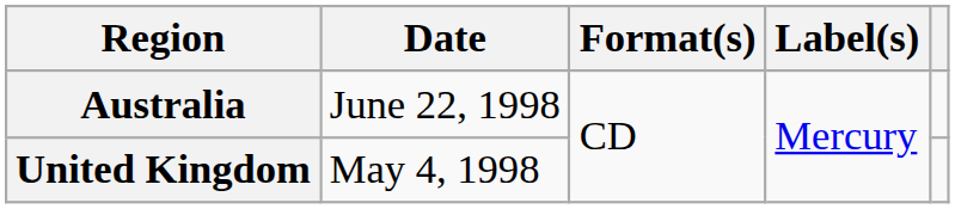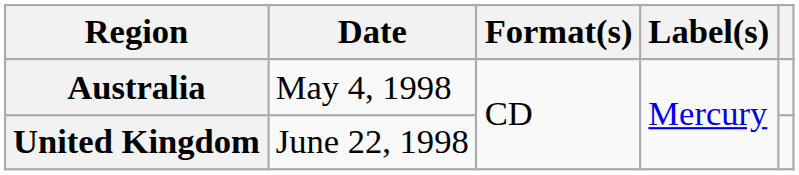 <table class="wikitable plainrowheaders">
 <tr>
 <th scope="col">Region</th>
 <th scope="col">Date</th>
 <th scope="col">Format(s)</th>
 <th scope="col">Label(s)</th>
 <th scope="col"></th>
 </tr>
 <tr>
 <th scope="row">Australia</th>
-<td>June 22, 1998</td>
+<td>May 4, 1998</td>
 <td rowspan="2">CD</td>
 <td rowspan="2"><a href='#'>Mercury</a></td>
 <td></td>
 </tr>
 <tr>
 <th scope="row">United Kingdom</th>
-<td>May 4, 1998</td>
+<td>June 22, 1998</td>
 <td></td>
 </tr>
 </table>
